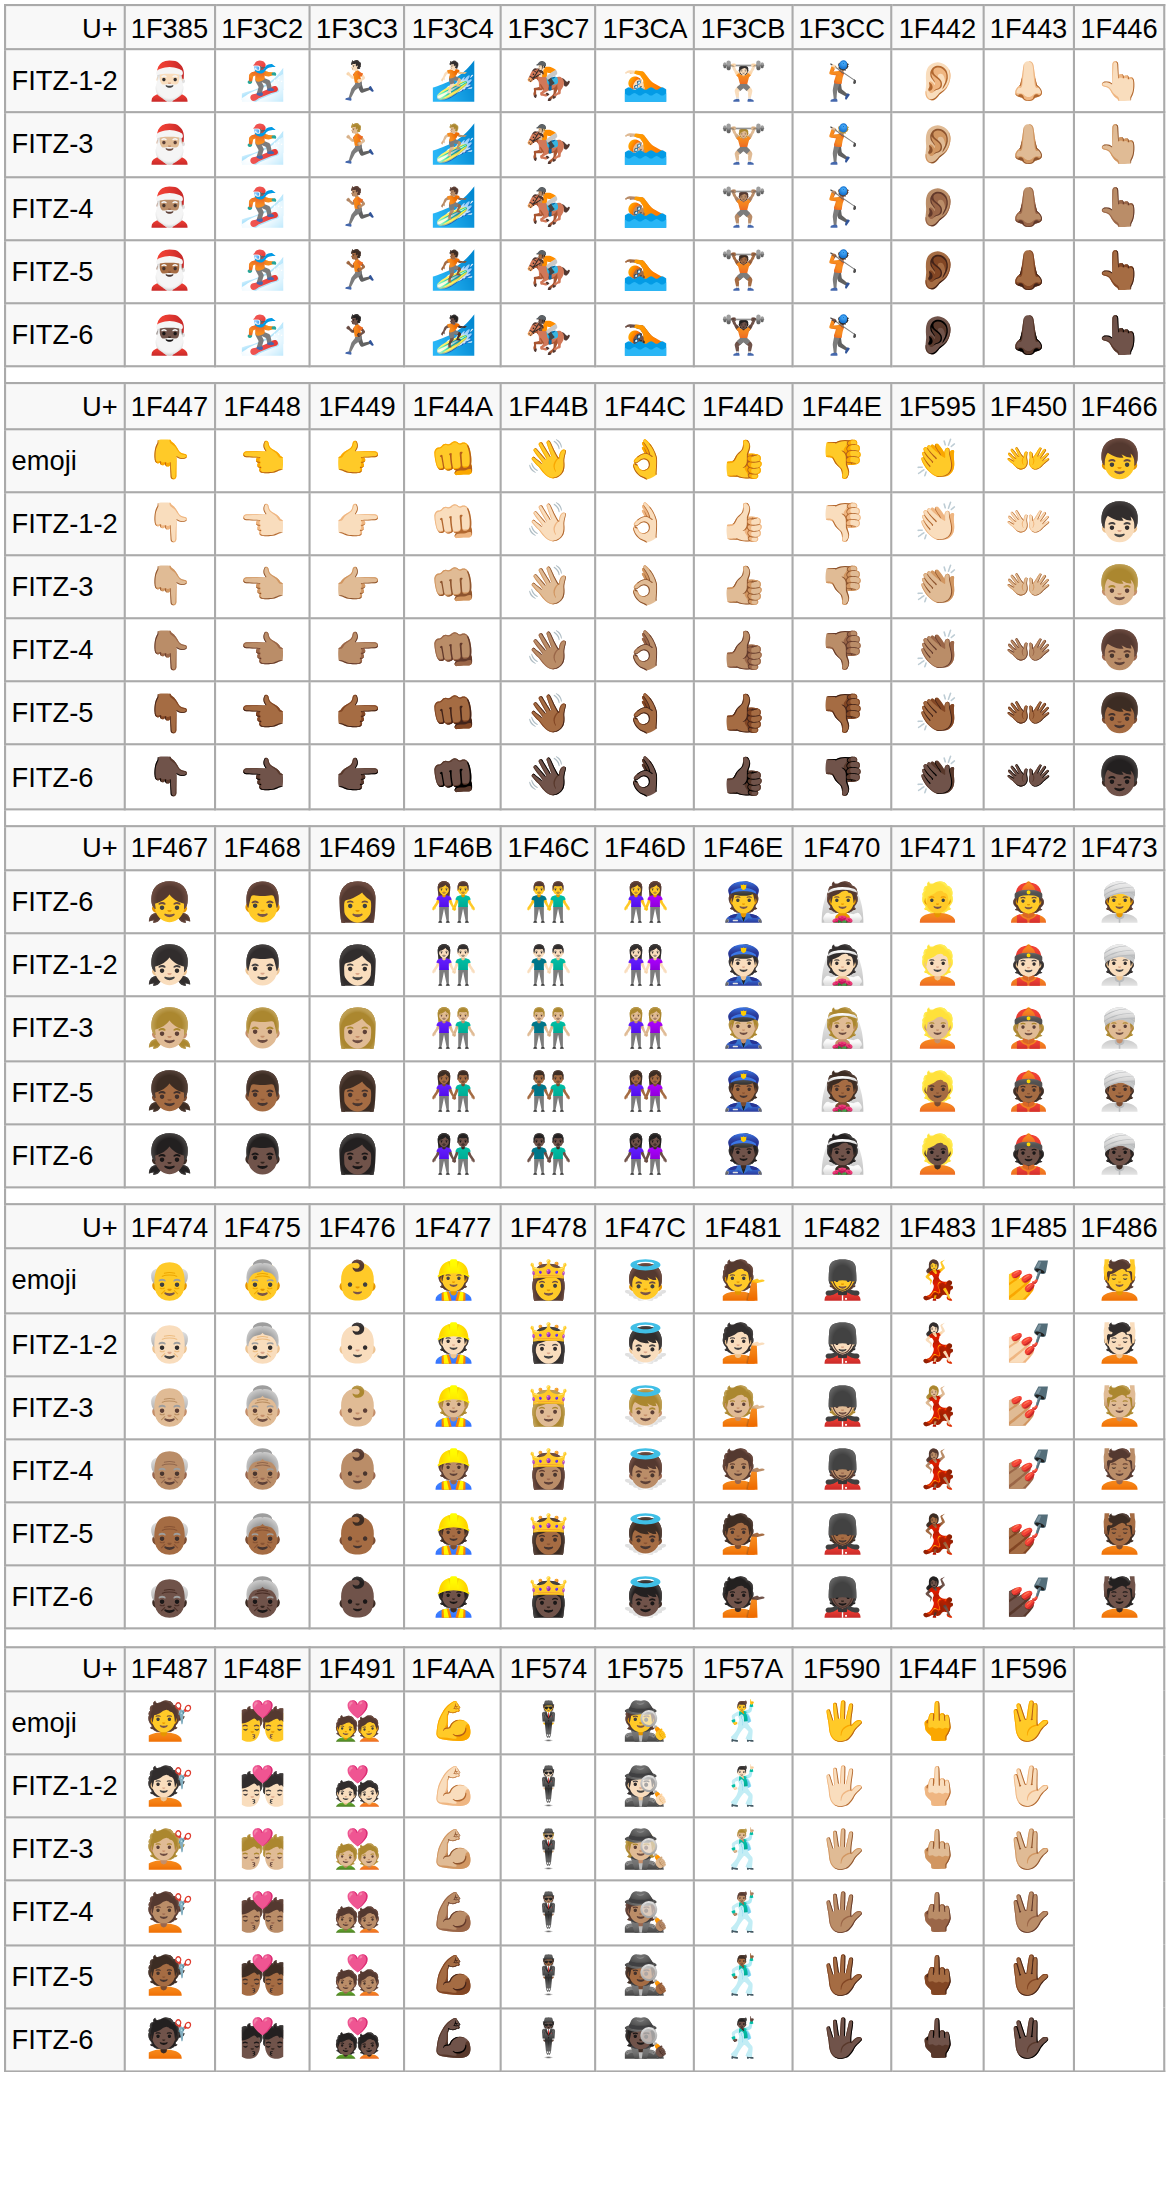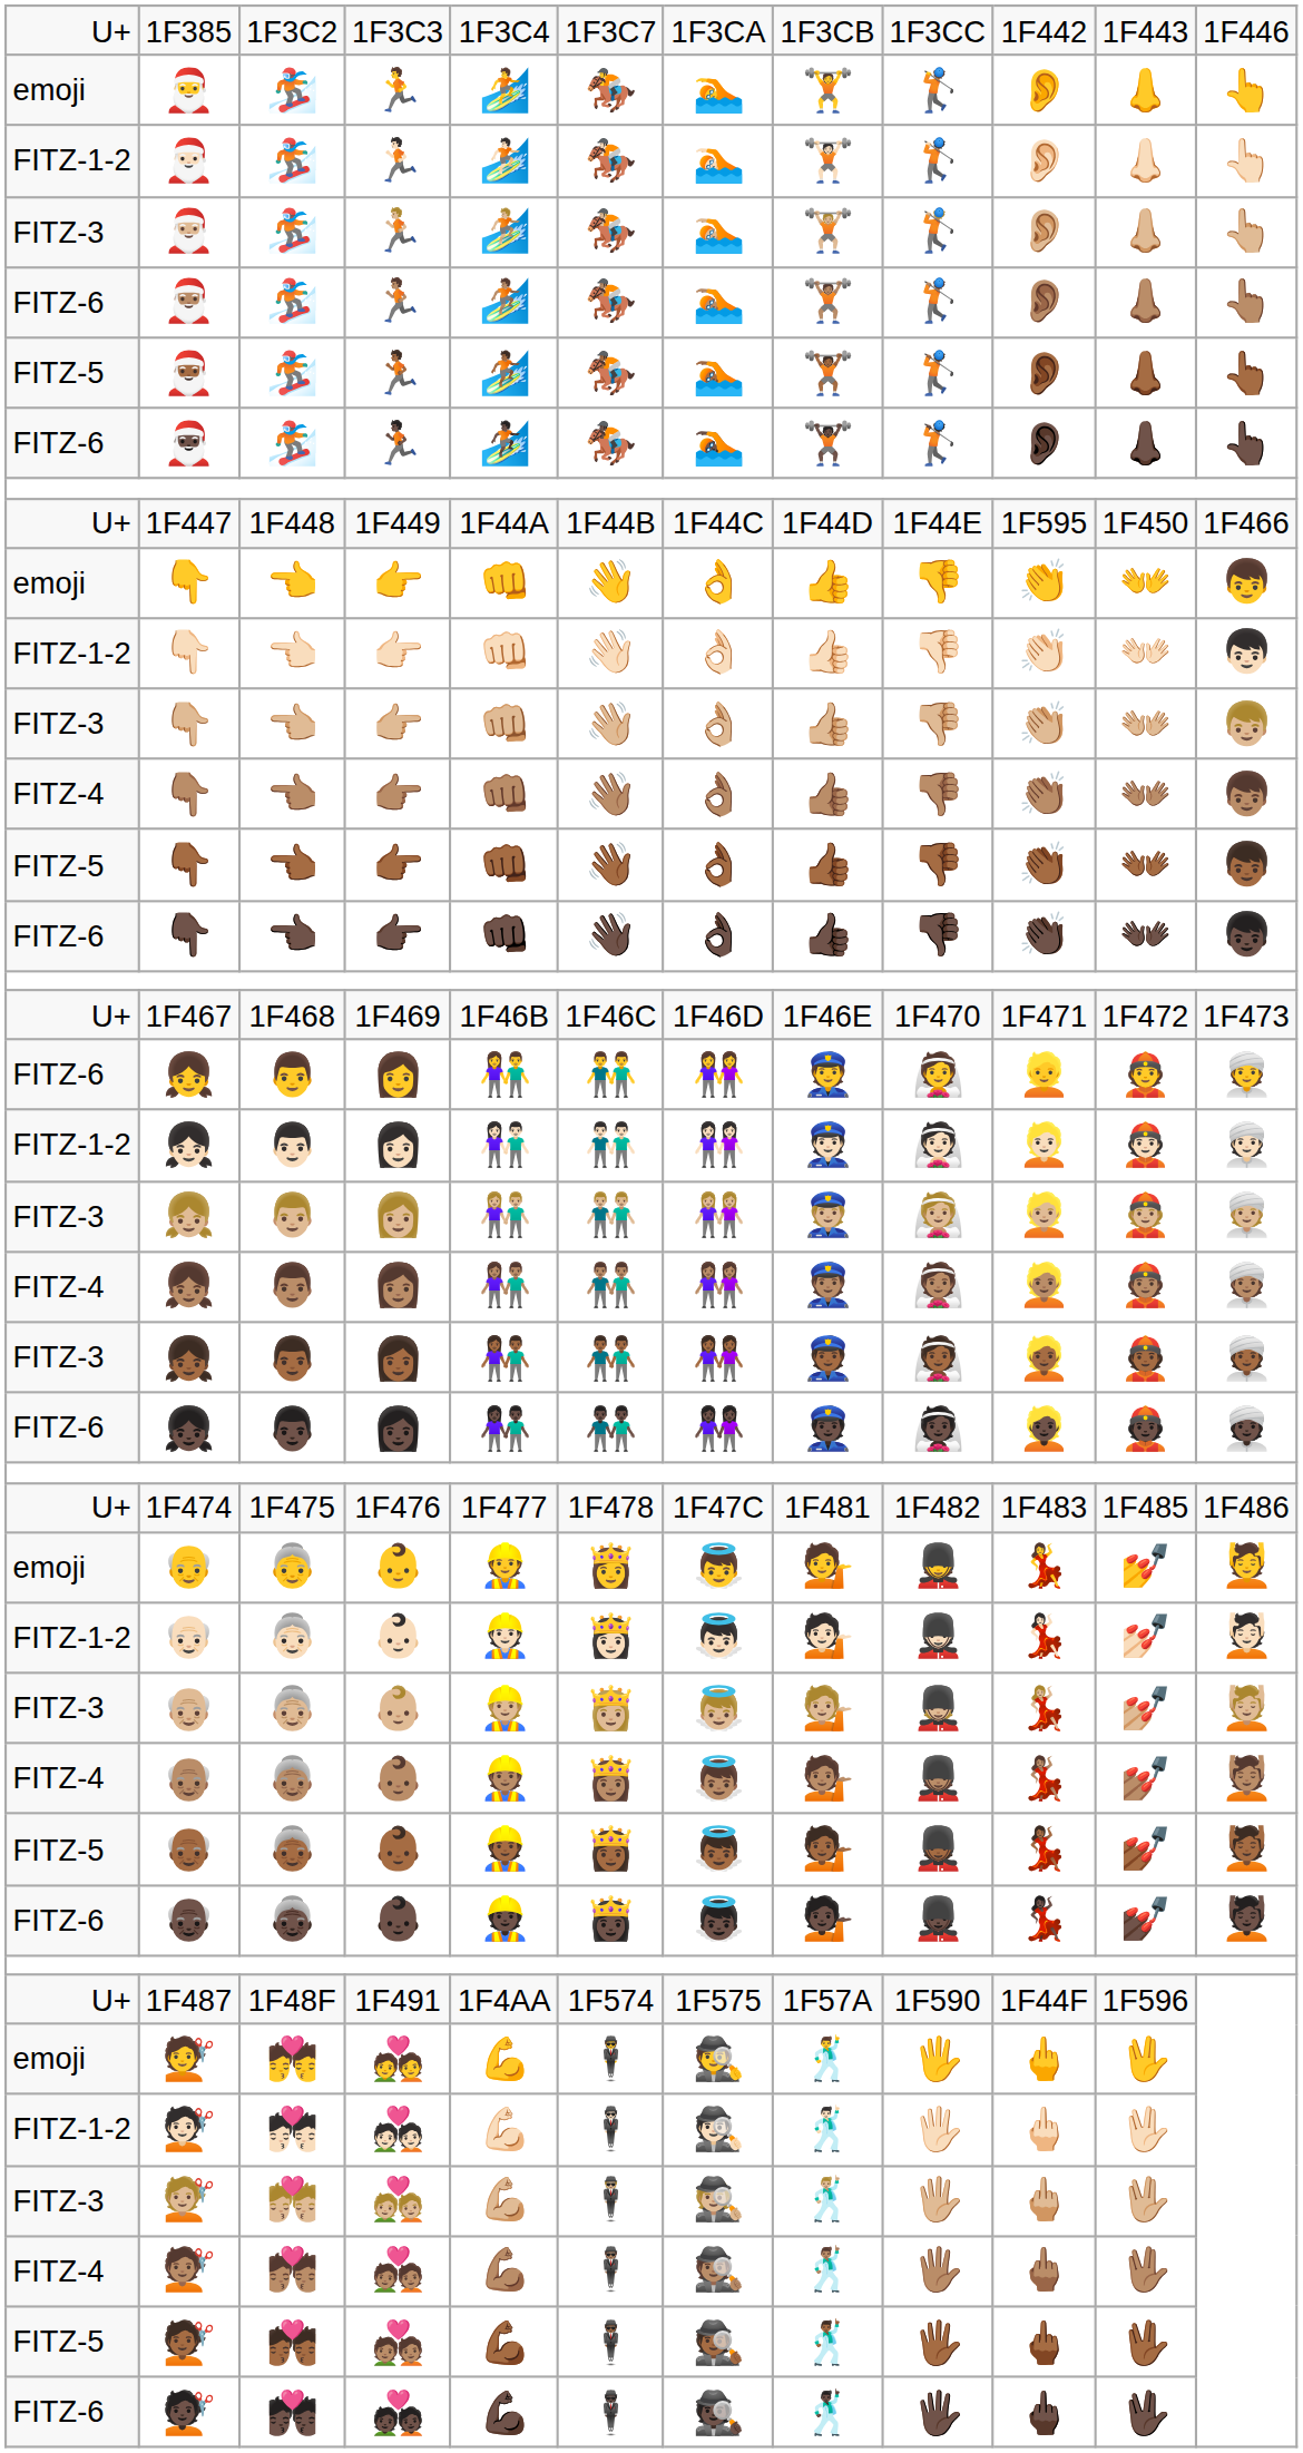 <table class="wikitable nounderlines" style="border-collapse:collapse;background:#FFFFFF;font-size:large;text-align:center">
 <tr style="background:#F8F8F8;font-size:small">
 <td style="text-align:right">U+</td>
 <td>1F385</td>
 <td>1F3C2</td>
 <td>1F3C3</td>
 <td>1F3C4</td>
 <td>1F3C7</td>
 <td>1F3CA</td>
 <td>1F3CB</td>
 <td>1F3CC</td>
 <td>1F442</td>
 <td>1F443</td>
 <td>1F446</td>
+</tr>
+<tr>
+<td style="background:#F8F8F8;font-size:small;text-align:left">emoji</td>
+<td>🎅</td>
+<td>🏂</td>
+<td>🏃</td>
+<td>🏄️</td>
+<td>🏇</td>
+<td>🏊️</td>
+<td>🏋️</td>
+<td>🏌️</td>
+<td>👂️</td>
+<td>👃</td>
+<td>👆️</td>
 </tr>
 <tr>
 <td style="background:#F8F8F8;font-size:small;text-align:left">FITZ-1-2</td>
 <td>🎅🏻</td>
 <td>🏂🏻</td>
 <td>🏃🏻</td>
 <td>🏄🏻</td>
 <td>🏇🏻</td>
 <td>🏊🏻</td>
 <td>🏋🏻</td>
 <td>🏌🏻</td>
 <td>👂🏻</td>
 <td>👃🏻</td>
 <td>👆🏻</td>
 </tr>
 <tr>
 <td style="background:#F8F8F8;font-size:small;text-align:left">FITZ-3</td>
 <td>🎅🏼</td>
 <td>🏂🏼</td>
 <td>🏃🏼</td>
 <td>🏄🏼</td>
 <td>🏇🏼</td>
 <td>🏊🏼</td>
 <td>🏋🏼</td>
 <td>🏌🏼</td>
 <td>👂🏼</td>
 <td>👃🏼</td>
 <td>👆🏼</td>
 </tr>
 <tr>
-<td style="background:#F8F8F8;font-size:small;text-align:left">FITZ-4</td>
+<td style="background:#F8F8F8;font-size:small;text-align:left">FITZ-6</td>
 <td>🎅🏽</td>
 <td>🏂🏽</td>
 <td>🏃🏽</td>
 <td>🏄🏽</td>
 <td>🏇🏽</td>
 <td>🏊🏽</td>
 <td>🏋🏽</td>
 <td>🏌🏽</td>
 <td>👂🏽</td>
 <td>👃🏽</td>
 <td>👆🏽</td>
 </tr>
 <tr>
 <td style="background:#F8F8F8;font-size:small;text-align:left">FITZ-5</td>
 <td>🎅🏾</td>
 <td>🏂🏾</td>
 <td>🏃🏾</td>
 <td>🏄🏾</td>
 <td>🏇🏾</td>
 <td>🏊🏾</td>
 <td>🏋🏾</td>
 <td>🏌🏾</td>
 <td>👂🏾</td>
 <td>👃🏾</td>
 <td>👆🏾</td>
 </tr>
 <tr>
 <td style="background:#F8F8F8;font-size:small;text-align:left">FITZ-6</td>
 <td>🎅🏿</td>
 <td>🏂🏿</td>
 <td>🏃🏿</td>
 <td>🏄🏿</td>
 <td>🏇🏿</td>
 <td>🏊🏿</td>
 <td>🏋🏿</td>
 <td>🏌🏿</td>
 <td>👂🏿</td>
 <td>👃🏿</td>
 <td>👆🏿</td>
 </tr>
 <tr>
 <td colspan="12"></td>
 </tr>
 <tr style="background:#F8F8F8;font-size:small">
 <td style="text-align:right">U+</td>
 <td>1F447</td>
 <td>1F448</td>
 <td>1F449</td>
 <td>1F44A</td>
 <td>1F44B</td>
 <td>1F44C</td>
 <td>1F44D</td>
 <td>1F44E</td>
 <td>1F595</td>
 <td>1F450</td>
 <td>1F466</td>
 </tr>
 <tr>
 <td style="background:#F8F8F8;font-size:small;text-align:left">emoji</td>
 <td>👇️</td>
 <td>👈️</td>
 <td>👉️</td>
 <td>👊</td>
 <td>👋</td>
 <td>👌</td>
 <td>👍️</td>
 <td>👎️</td>
 <td>👏</td>
 <td>👐</td>
 <td>👦</td>
 </tr>
 <tr>
 <td style="background:#F8F8F8;font-size:small;text-align:left">FITZ-1-2</td>
 <td>👇🏻</td>
 <td>👈🏻</td>
 <td>👉🏻</td>
 <td>👊🏻</td>
 <td>👋🏻</td>
 <td>👌🏻</td>
 <td>👍🏻</td>
 <td>👎🏻</td>
 <td>👏🏻</td>
 <td>👐🏻</td>
 <td>👦🏻</td>
 </tr>
 <tr>
 <td style="background:#F8F8F8;font-size:small;text-align:left">FITZ-3</td>
 <td>👇🏼</td>
 <td>👈🏼</td>
 <td>👉🏼</td>
 <td>👊🏼</td>
 <td>👋🏼</td>
 <td>👌🏼</td>
 <td>👍🏼</td>
 <td>👎🏼</td>
 <td>👏🏼</td>
 <td>👐🏼</td>
 <td>👦🏼</td>
 </tr>
 <tr>
 <td style="background:#F8F8F8;font-size:small;text-align:left">FITZ-4</td>
 <td>👇🏽</td>
 <td>👈🏽</td>
 <td>👉🏽</td>
 <td>👊🏽</td>
 <td>👋🏽</td>
 <td>👌🏽</td>
 <td>👍🏽</td>
 <td>👎🏽</td>
 <td>👏🏽</td>
 <td>👐🏽</td>
 <td>👦🏽</td>
 </tr>
 <tr>
 <td style="background:#F8F8F8;font-size:small;text-align:left">FITZ-5</td>
 <td>👇🏾</td>
 <td>👈🏾</td>
 <td>👉🏾</td>
 <td>👊🏾</td>
 <td>👋🏾</td>
 <td>👌🏾</td>
 <td>👍🏾</td>
 <td>👎🏾</td>
 <td>👏🏾</td>
 <td>👐🏾</td>
 <td>👦🏾</td>
 </tr>
 <tr>
 <td style="background:#F8F8F8;font-size:small;text-align:left">FITZ-6</td>
 <td>👇🏿</td>
 <td>👈🏿</td>
 <td>👉🏿</td>
 <td>👊🏿</td>
 <td>👋🏿</td>
 <td>👌🏿</td>
 <td>👍🏿</td>
 <td>👎🏿</td>
 <td>👏🏿</td>
 <td>👐🏿</td>
 <td>👦🏿</td>
 </tr>
 <tr>
 <td colspan="12"></td>
 </tr>
 <tr style="background:#F8F8F8;font-size:small">
 <td style="text-align:right">U+</td>
 <td>1F467</td>
 <td>1F468</td>
 <td>1F469</td>
 <td>1F46B</td>
 <td>1F46C</td>
 <td>1F46D</td>
 <td>1F46E</td>
 <td>1F470</td>
 <td>1F471</td>
 <td>1F472</td>
 <td>1F473</td>
 </tr>
 <tr>
 <td style="background:#F8F8F8;font-size:small;text-align:left">FITZ-6</td>
 <td>👧</td>
 <td>👨</td>
 <td>👩</td>
 <td>👫</td>
 <td>👬</td>
 <td>👭</td>
 <td>👮</td>
 <td>👰</td>
 <td>👱</td>
 <td>👲</td>
 <td>👳</td>
 </tr>
 <tr>
 <td style="background:#F8F8F8;font-size:small;text-align:left">FITZ-1-2</td>
 <td>👧🏻</td>
 <td>👨🏻</td>
 <td>👩🏻</td>
 <td>👫🏻</td>
 <td>👬🏻</td>
 <td>👭🏻</td>
 <td>👮🏻</td>
 <td>👰🏻</td>
 <td>👱🏻</td>
 <td>👲🏻</td>
 <td>👳🏻</td>
 </tr>
 <tr>
 <td style="background:#F8F8F8;font-size:small;text-align:left">FITZ-3</td>
 <td>👧🏼</td>
 <td>👨🏼</td>
 <td>👩🏼</td>
 <td>👫🏼</td>
 <td>👬🏼</td>
 <td>👭🏼</td>
 <td>👮🏼</td>
 <td>👰🏼</td>
 <td>👱🏼</td>
 <td>👲🏼</td>
 <td>👳🏼</td>
 </tr>
 <tr>
-<td style="background:#F8F8F8;font-size:small;text-align:left">FITZ-5</td>
+<td style="background:#F8F8F8;font-size:small;text-align:left">FITZ-4</td>
+<td>👧🏽</td>
+<td>👨🏽</td>
+<td>👩🏽</td>
+<td>👫🏽</td>
+<td>👬🏽</td>
+<td>👭🏽</td>
+<td>👮🏽</td>
+<td>👰🏽</td>
+<td>👱🏽</td>
+<td>👲🏽</td>
+<td>👳🏽</td>
+</tr>
+<tr>
+<td style="background:#F8F8F8;font-size:small;text-align:left">FITZ-3</td>
 <td>👧🏾</td>
 <td>👨🏾</td>
 <td>👩🏾</td>
 <td>👫🏾</td>
 <td>👬🏾</td>
 <td>👭🏾</td>
 <td>👮🏾</td>
 <td>👰🏾</td>
 <td>👱🏾</td>
 <td>👲🏾</td>
 <td>👳🏾</td>
 </tr>
 <tr>
 <td style="background:#F8F8F8;font-size:small;text-align:left">FITZ-6</td>
 <td>👧🏿</td>
 <td>👨🏿</td>
 <td>👩🏿</td>
 <td>👫🏿</td>
 <td>👬🏿</td>
 <td>👭🏿</td>
 <td>👮🏿</td>
 <td>👰🏿</td>
 <td>👱🏿</td>
 <td>👲🏿</td>
 <td>👳🏿</td>
 </tr>
 <tr>
 <td colspan="12"></td>
 </tr>
 <tr style="background:#F8F8F8;font-size:small">
 <td style="text-align:right">U+</td>
 <td>1F474</td>
 <td>1F475</td>
 <td>1F476</td>
 <td>1F477</td>
 <td>1F478</td>
 <td>1F47C</td>
 <td>1F481</td>
 <td>1F482</td>
 <td>1F483</td>
 <td>1F485</td>
 <td>1F486</td>
 </tr>
 <tr>
 <td style="background:#F8F8F8;font-size:small;text-align:left">emoji</td>
 <td>👴</td>
 <td>👵</td>
 <td>👶</td>
 <td>👷</td>
 <td>👸</td>
 <td>👼</td>
 <td>💁</td>
 <td>💂</td>
 <td>💃</td>
 <td>💅</td>
 <td>💆</td>
 </tr>
 <tr>
 <td style="background:#F8F8F8;font-size:small;text-align:left">FITZ-1-2</td>
 <td>👴🏻</td>
 <td>👵🏻</td>
 <td>👶🏻</td>
 <td>👷🏻</td>
 <td>👸🏻</td>
 <td>👼🏻</td>
 <td>💁🏻</td>
 <td>💂🏻</td>
 <td>💃🏻</td>
 <td>💅🏻</td>
 <td>💆🏻</td>
 </tr>
 <tr>
 <td style="background:#F8F8F8;font-size:small;text-align:left">FITZ-3</td>
 <td>👴🏼</td>
 <td>👵🏼</td>
 <td>👶🏼</td>
 <td>👷🏼</td>
 <td>👸🏼</td>
 <td>👼🏼</td>
 <td>💁🏼</td>
 <td>💂🏼</td>
 <td>💃🏼</td>
 <td>💅🏼</td>
 <td>💆🏼</td>
 </tr>
 <tr>
 <td style="background:#F8F8F8;font-size:small;text-align:left">FITZ-4</td>
 <td>👴🏽</td>
 <td>👵🏽</td>
 <td>👶🏽</td>
 <td>👷🏽</td>
 <td>👸🏽</td>
 <td>👼🏽</td>
 <td>💁🏽</td>
 <td>💂🏽</td>
 <td>💃🏽</td>
 <td>💅🏽</td>
 <td>💆🏽</td>
 </tr>
 <tr>
 <td style="background:#F8F8F8;font-size:small;text-align:left">FITZ-5</td>
 <td>👴🏾</td>
 <td>👵🏾</td>
 <td>👶🏾</td>
 <td>👷🏾</td>
 <td>👸🏾</td>
 <td>👼🏾</td>
 <td>💁🏾</td>
 <td>💂🏾</td>
 <td>💃🏾</td>
 <td>💅🏾</td>
 <td>💆🏾</td>
 </tr>
 <tr>
 <td style="background:#F8F8F8;font-size:small;text-align:left">FITZ-6</td>
 <td>👴🏿</td>
 <td>👵🏿</td>
 <td>👶🏿</td>
 <td>👷🏿</td>
 <td>👸🏿</td>
 <td>👼🏿</td>
 <td>💁🏿</td>
 <td>💂🏿</td>
 <td>💃🏿</td>
 <td>💅🏿</td>
 <td>💆🏿</td>
 </tr>
 <tr>
 <td colspan="12"></td>
 </tr>
 <tr style="background:#F8F8F8;font-size:small">
 <td style="text-align:right">U+</td>
 <td>1F487</td>
 <td>1F48F</td>
 <td>1F491</td>
 <td>1F4AA</td>
 <td>1F574</td>
 <td>1F575</td>
 <td>1F57A</td>
 <td>1F590</td>
 <td>1F44F</td>
 <td>1F596</td>
 </tr>
 <tr>
 <td style="background:#F8F8F8;font-size:small;text-align:left">emoji</td>
 <td>💇</td>
 <td>💏</td>
 <td>💑</td>
 <td>💪</td>
 <td>🕴&#xfe0f;</td>
 <td>🕵&#xfe0f;</td>
 <td>🕺</td>
 <td>🖐&#xfe0f;</td>
 <td>🖕</td>
 <td>🖖</td>
 </tr>
 <tr>
 <td style="background:#F8F8F8;font-size:small;text-align:left">FITZ-1-2</td>
 <td>💇🏻</td>
 <td>💏🏻</td>
 <td>💑🏻</td>
 <td>💪🏻</td>
 <td>🕴🏻</td>
 <td>🕵🏻</td>
 <td>🕺🏻</td>
 <td>🖐🏻</td>
 <td>🖕🏻</td>
 <td>🖖🏻</td>
 </tr>
 <tr>
 <td style="background:#F8F8F8;font-size:small;text-align:left">FITZ-3</td>
 <td>💇🏼</td>
 <td>💏🏼</td>
 <td>💑🏼</td>
 <td>💪🏼</td>
 <td>🕴🏼</td>
 <td>🕵🏼</td>
 <td>🕺🏼</td>
 <td>🖐🏼</td>
 <td>🖕🏼</td>
 <td>🖖🏼</td>
 </tr>
 <tr>
 <td style="background:#F8F8F8;font-size:small;text-align:left">FITZ-4</td>
 <td>💇🏽</td>
 <td>💏🏽</td>
 <td>💑🏽</td>
 <td>💪🏽</td>
 <td>🕴🏽</td>
 <td>🕵🏽</td>
 <td>🕺🏽</td>
 <td>🖐🏽</td>
 <td>🖕🏽</td>
 <td>🖖🏽</td>
 </tr>
 <tr>
 <td style="background:#F8F8F8;font-size:small;text-align:left">FITZ-5</td>
 <td>💇🏾</td>
 <td>💏🏾</td>
 <td>💑🏽</td>
 <td>💪🏾</td>
 <td>🕴🏾</td>
 <td>🕵🏾</td>
 <td>🕺🏾</td>
 <td>🖐🏾</td>
 <td>🖕🏾</td>
 <td>🖖🏾</td>
 </tr>
 <tr>
 <td style="background:#F8F8F8;font-size:small;text-align:left">FITZ-6</td>
 <td>💇🏿</td>
 <td>💏🏿</td>
 <td>💑🏿</td>
 <td>💪🏿</td>
 <td>🕴🏿</td>
 <td>🕵🏿</td>
 <td>🕺🏿</td>
 <td>🖐🏿</td>
 <td>🖕🏿</td>
 <td>🖖🏿</td>
 </tr>
 </table>
